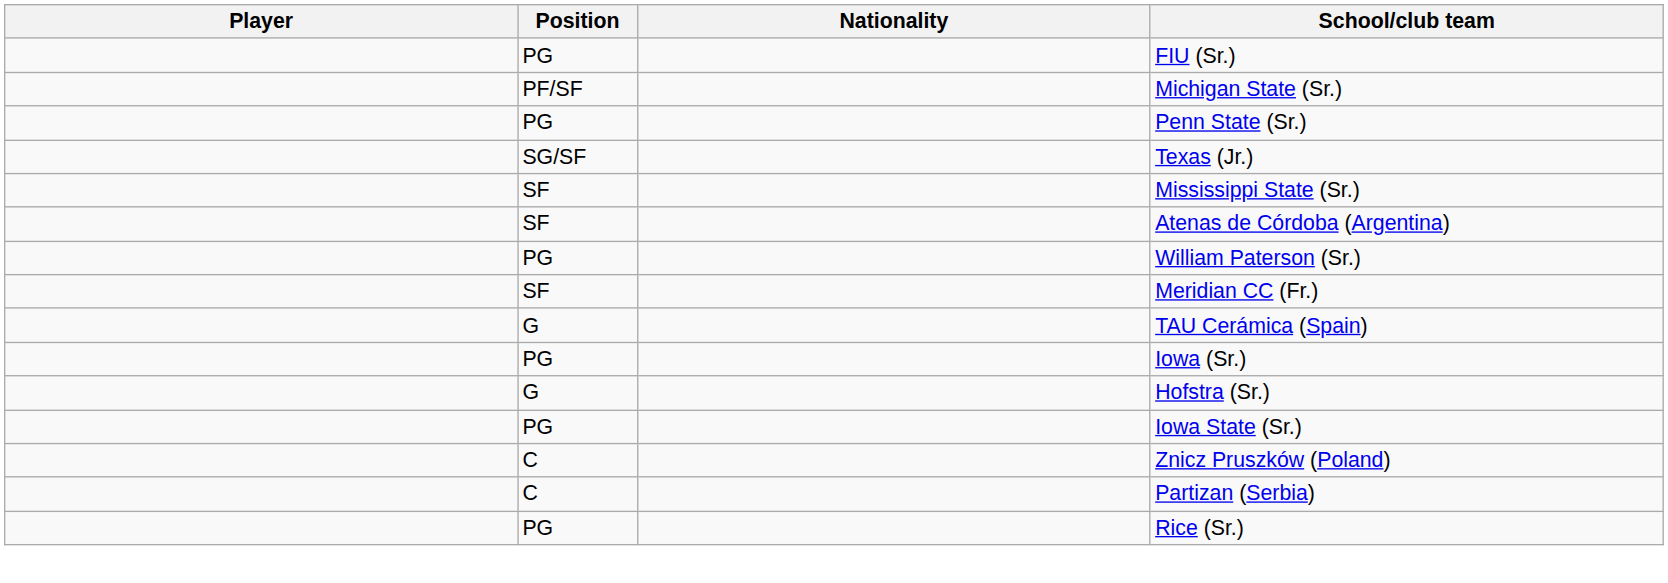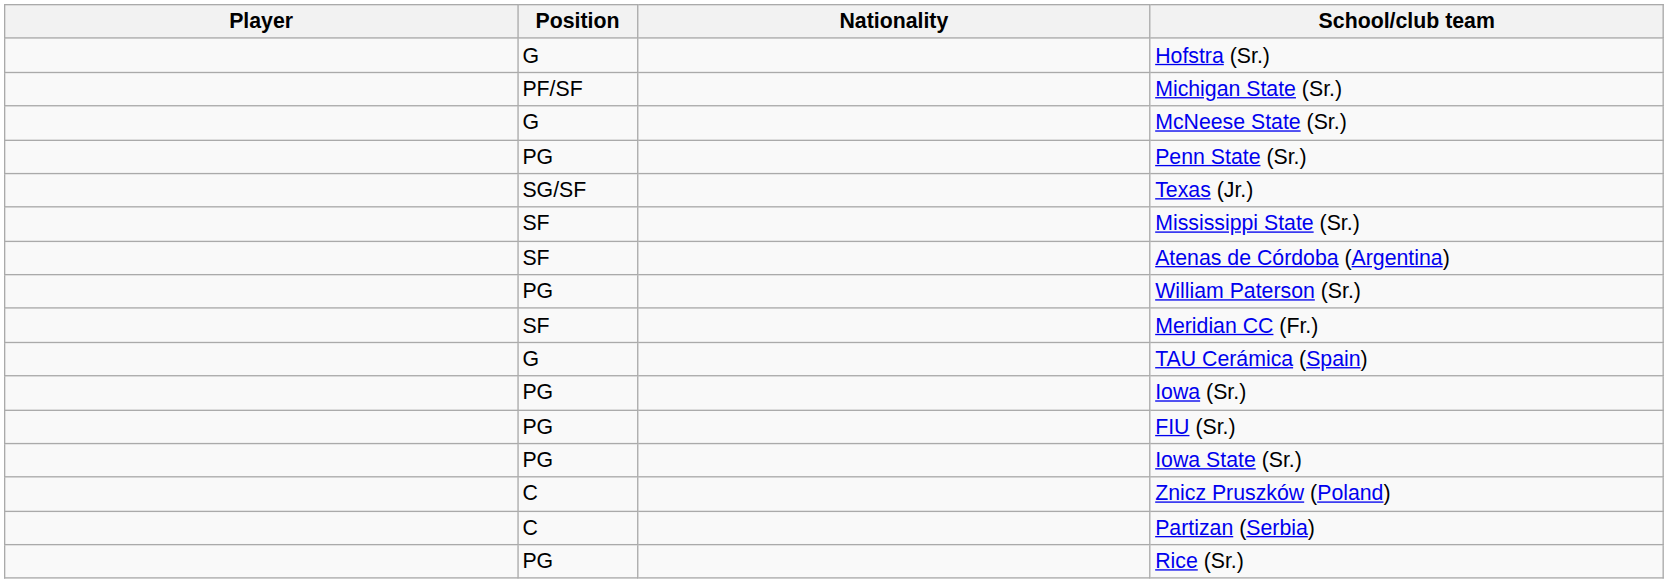 <table class="wikitable sortable sortable">
 <tr>
 <th style="width:12%;">Player</th>
 <th style="width:1%;">Position</th>
 <th style="width:12%;">Nationality</th>
 <th style="width:12%;">School/club team</th>
 </tr>
 <tr>
 <td></td>
-<td>PG</td>
+<td>G</td>
 <td></td>
-<td><a href='#'>FIU</a> (Sr.)</td>
+<td><a href='#'>Hofstra</a> (Sr.)</td>
 </tr>
 <tr>
 <td></td>
 <td>PF/SF</td>
 <td></td>
 <td><a href='#'>Michigan State</a> (Sr.)</td>
+</tr>
+<tr>
+<td></td>
+<td>G</td>
+<td></td>
+<td><a href='#'>McNeese State</a> (Sr.)</td>
 </tr>
 <tr>
 <td></td>
 <td>PG</td>
 <td></td>
 <td><a href='#'>Penn State</a> (Sr.)</td>
 </tr>
 <tr>
 <td></td>
 <td>SG/SF</td>
 <td></td>
 <td><a href='#'>Texas</a> (Jr.)</td>
 </tr>
 <tr>
 <td></td>
 <td>SF</td>
 <td></td>
 <td><a href='#'>Mississippi State</a> (Sr.)</td>
 </tr>
 <tr>
 <td></td>
 <td>SF</td>
 <td></td>
 <td><a href='#'>Atenas de Córdoba</a> (<a href='#'>Argentina</a>)</td>
 </tr>
 <tr>
 <td></td>
 <td>PG</td>
 <td></td>
 <td><a href='#'>William Paterson</a> (Sr.)</td>
 </tr>
 <tr>
 <td></td>
 <td>SF</td>
 <td></td>
 <td><a href='#'>Meridian CC</a> (Fr.)</td>
 </tr>
 <tr>
 <td></td>
 <td>G</td>
 <td></td>
 <td><a href='#'>TAU Cerámica</a> (<a href='#'>Spain</a>)</td>
 </tr>
 <tr>
 <td></td>
 <td>PG</td>
 <td></td>
 <td><a href='#'>Iowa</a> (Sr.)</td>
 </tr>
 <tr>
 <td></td>
-<td>G</td>
+<td>PG</td>
 <td></td>
-<td><a href='#'>Hofstra</a> (Sr.)</td>
+<td><a href='#'>FIU</a> (Sr.)</td>
 </tr>
 <tr>
 <td></td>
 <td>PG</td>
 <td></td>
 <td><a href='#'>Iowa State</a> (Sr.)</td>
 </tr>
 <tr>
 <td></td>
 <td>C</td>
 <td></td>
 <td><a href='#'>Znicz Pruszków</a> (<a href='#'>Poland</a>)</td>
 </tr>
 <tr>
 <td></td>
 <td>C</td>
 <td></td>
 <td><a href='#'>Partizan</a> (<a href='#'>Serbia</a>)</td>
 </tr>
 <tr>
 <td></td>
 <td>PG</td>
 <td></td>
 <td><a href='#'>Rice</a> (Sr.)</td>
 </tr>
 </table>
